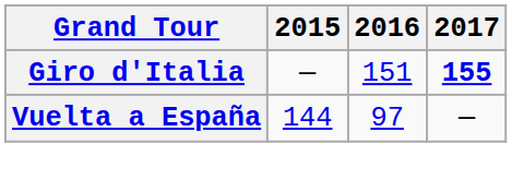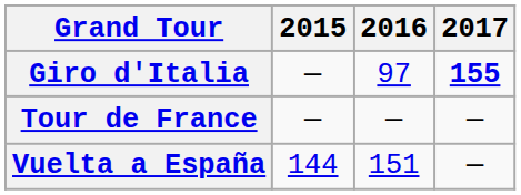 <table class="wikitable plainrowheaders">
 <tr>
 <th scope="col"><a href='#'>Grand Tour</a></th>
 <th scope="col">2015</th>
 <th scope="col">2016</th>
 <th scope="col">2017</th>
 </tr>
 <tr style="text-align:center;">
 <th scope="row"> <a href='#'>Giro d'Italia</a></th>
 <td>—</td>
-<td><a href='#'>151</a></td>
+<td><a href='#'>97</a></td>
 <td><strong><a href='#'>155</a></strong></td>
+</tr>
+<tr style="text-align:center;">
+<th scope="row"> <a href='#'>Tour de France</a></th>
+<td>—</td>
+<td>—</td>
+<td>—</td>
 </tr>
 <tr style="text-align:center;">
 <th scope="row"> <a href='#'>Vuelta a España</a></th>
 <td><a href='#'>144</a></td>
-<td><a href='#'>97</a></td>
+<td><a href='#'>151</a></td>
 <td>—</td>
 </tr>
 </table>
